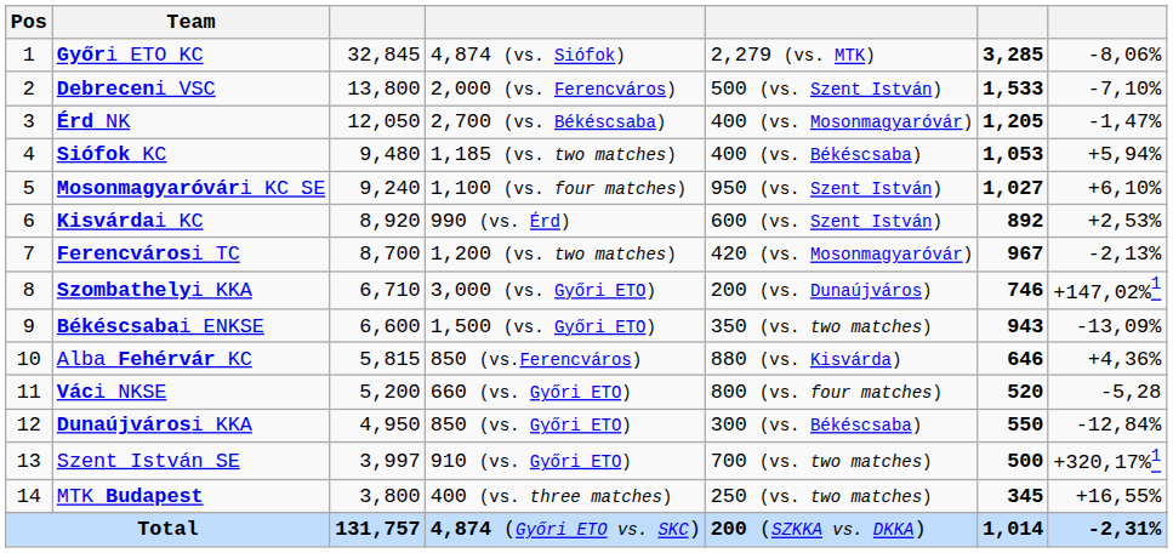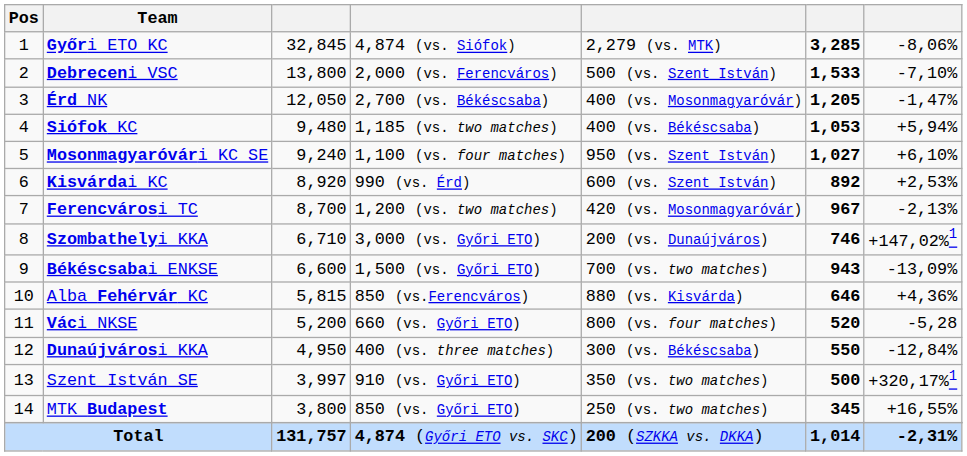 <table class="wikitable" style="text-align:right">
 <tr>
 <th>Pos</th>
 <th>Team</th>
 <th></th>
 <th></th>
 <th></th>
 <th></th>
 <th></th>
 </tr>
 <tr>
 <td align="center">1</td>
 <td align="left"><a href='#'><strong>Győr</strong>i ETO KC</a></td>
 <td>32,845 </td>
 <td align="left">4,874 <small>(vs. <a href='#'>Siófok</a>)</small></td>
 <td align="left">2,279 <small>(vs. <a href='#'>MTK</a>)</small></td>
 <td><strong>3,285</strong></td>
 <td>-8,06%</td>
 </tr>
 <tr>
 <td align="center">2</td>
 <td align="left"><a href='#'><strong>Debrecen</strong>i VSC</a></td>
 <td>13,800 </td>
 <td align="left">2,000 <small>(vs. <a href='#'>Ferencváros</a>)</small></td>
 <td align="left">500 <small>(vs. <a href='#'>Szent István</a>)</small></td>
 <td><strong>1,533</strong></td>
 <td>-7,10%</td>
 </tr>
 <tr>
 <td align="center">3</td>
 <td align="left"><a href='#'><strong>Érd</strong> NK</a></td>
 <td>12,050 </td>
 <td align="left">2,700 <small>(vs. <a href='#'>Békéscsaba</a>)</small></td>
 <td align="left">400  <small>(vs. <a href='#'>Mosonmagyaróvár</a>)</small></td>
 <td><strong>1,205</strong></td>
 <td>-1,47%</td>
 </tr>
 <tr>
 <td align="center">4</td>
 <td align="left"><a href='#'><strong>Siófok</strong> KC</a></td>
 <td>9,480 </td>
 <td align="left">1,185 <small>(vs. <em>two matches</em>)</small></td>
 <td align="left">400 <small>(vs. <a href='#'>Békéscsaba</a>)</small></td>
 <td><strong>1,053</strong></td>
 <td>+5,94%</td>
 </tr>
 <tr>
 <td align="center">5</td>
 <td align="left"><a href='#'><strong>Mosonmagyaróvár</strong>i KC SE</a></td>
 <td>9,240 </td>
 <td align="left">1,100 <small>(vs. <em>four matches</em>)</small></td>
 <td align="left">950 <small>(vs. <a href='#'>Szent István</a>)</small></td>
 <td><strong>1,027</strong></td>
 <td>+6,10%</td>
 </tr>
 <tr>
 <td align="center">6</td>
 <td align="left"><a href='#'><strong>Kisvárda</strong>i KC</a></td>
 <td>8,920 </td>
 <td align="left">990 <small>(vs. <a href='#'>Érd</a>)</small></td>
 <td align="left">600 <small>(vs. <a href='#'>Szent István</a>)</small></td>
 <td><strong>892</strong></td>
 <td>+2,53%</td>
 </tr>
 <tr>
 <td align="center">7</td>
 <td align="left"><a href='#'><strong>Ferencváros</strong>i TC</a></td>
 <td>8,700 </td>
 <td align="left">1,200 <small>(vs. <em>two matches</em>)</small></td>
 <td align="left">420 <small>(vs. <a href='#'>Mosonmagyaróvár</a>)</small></td>
 <td><strong>967</strong></td>
 <td>-2,13%</td>
 </tr>
 <tr>
 <td align="center">8</td>
 <td align="left"><a href='#'><strong>Szombathely</strong>i KKA</a></td>
 <td>6,710 </td>
 <td align="left">3,000 <small>(vs. <a href='#'>Győri ETO</a>)</small></td>
 <td align="left">200 <small>(vs. <a href='#'>Dunaújváros</a>)</small></td>
 <td><strong>746</strong></td>
 <td>+147,02%<a href='#'><sup>1</sup></a></td>
 </tr>
 <tr>
 <td align="center">9</td>
 <td align="left"><a href='#'><strong>Békéscsaba</strong>i ENKSE</a></td>
 <td>6,600 </td>
 <td align="left">1,500 <small>(vs. <a href='#'>Győri ETO</a>)</small></td>
-<td align="left">350 <small>(vs. <em>two matches</em>)</small></td>
+<td align="left">700 <small>(vs. <em>two matches</em>)</small></td>
 <td><strong>943</strong></td>
 <td>-13,09%</td>
 </tr>
 <tr>
 <td align="center">10</td>
 <td align="left"><a href='#'>Alba <strong>Fehérvár</strong> KC</a></td>
 <td>5,815 </td>
 <td align="left">850 <small>(vs.<a href='#'>Ferencváros</a>)</small></td>
 <td align="left">880 <small>(vs. <a href='#'>Kisvárda</a>)</small></td>
 <td><strong>646</strong></td>
 <td>+4,36%</td>
 </tr>
 <tr>
 <td align="center">11</td>
 <td align="left"><a href='#'><strong>Vác</strong>i NKSE</a></td>
 <td>5,200 </td>
 <td align="left">660 <small>(vs. <a href='#'>Győri ETO</a>)</small></td>
 <td align="left">800 <small>(vs. <em>four matches</em>)</small></td>
 <td><strong>520</strong></td>
 <td>-5,28</td>
 </tr>
 <tr>
 <td align="center">12</td>
 <td align="left"><a href='#'><strong>Dunaújváros</strong>i KKA</a></td>
 <td>4,950 </td>
-<td align="left">850 <small>(vs. <a href='#'>Győri ETO</a>)</small></td>
+<td align="left">400 <small>(vs. <em>three matches</em>)</small></td>
 <td align="left">300 <small>(vs. <a href='#'>Békéscsaba</a>)</small></td>
 <td><strong>550</strong></td>
 <td>-12,84%</td>
 </tr>
 <tr>
 <td align="center">13</td>
 <td align="left"><a href='#'>Szent István SE</a></td>
 <td>3,997 </td>
 <td align="left">910 <small>(vs. <a href='#'>Győri ETO</a>)</small></td>
-<td align="left">700 <small>(vs. <em>two matches</em>)</small></td>
+<td align="left">350 <small>(vs. <em>two matches</em>)</small></td>
 <td><strong>500</strong></td>
 <td>+320,17%<a href='#'><sup>1</sup></a></td>
 </tr>
 <tr>
 <td align="center">14</td>
 <td align="left"><a href='#'>MTK <strong>Budapest</strong></a></td>
 <td>3,800 </td>
-<td align="left">400 <small>(vs. <em>three matches</em>)</small></td>
+<td align="left">850 <small>(vs. <a href='#'>Győri ETO</a>)</small></td>
 <td align="left">250 <small>(vs. <em>two matches</em>)</small></td>
 <td><strong>345</strong></td>
 <td>+16,55%</td>
 </tr>
 <tr>
 </tr>
 <tr bgcolor=#c1ddfd>
 <td align=center colspan="2"><strong>Total</strong></td>
 <td><strong>131,757</strong></td>
 <td align="left"><strong>4,874</strong> (<small><em><a href='#'>Győri ETO</a> vs. <a href='#'>SKC</a></em></small>)</td>
 <td align="left"><strong>200</strong> (<small><em><a href='#'>SZKKA</a> vs. <a href='#'>DKKA</a></em></small>)</td>
 <td><strong>1,014</strong></td>
 <td><strong>-2,31%</strong></td>
 </tr>
 </table>
